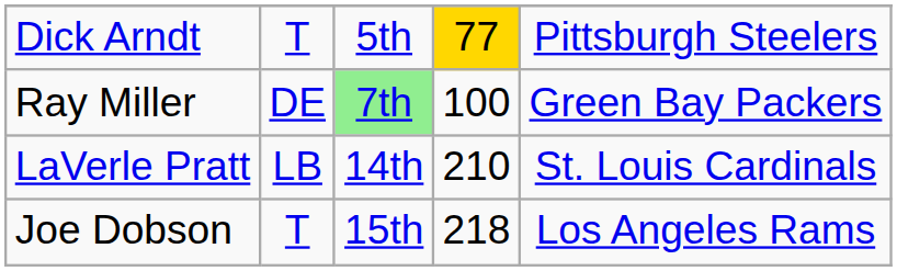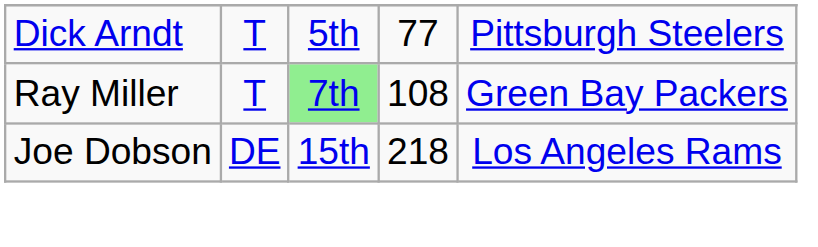 <table class="wikitable" style="text-align:center">
 <tr>
 </tr>
 <tr>
 <td align=left><a href='#'>Dick Arndt</a></td>
 <td><a href='#'>T</a></td>
 <td><a href='#'>5th</a></td>
-<td style="background: gold;">77</td>
+<td>77</td>
 <td><a href='#'>Pittsburgh Steelers</a></td>
 </tr>
 <tr>
 <td align=left>Ray Miller</td>
-<td><a href='#'>DE</a></td>
+<td><a href='#'>T</a></td>
 <td style="background: lightgreen;"><a href='#'>7th</a></td>
-<td>100</td>
+<td>108</td>
 <td><a href='#'>Green Bay Packers</a></td>
 </tr>
 <tr>
-<td align=left><a href='#'>LaVerle Pratt</a></td>
-<td><a href='#'>LB</a></td>
-<td><a href='#'>14th</a></td>
-<td>210</td>
-<td><a href='#'>St. Louis Cardinals</a></td>
-</tr>
-<tr>
 <td align=left>Joe Dobson</td>
-<td><a href='#'>T</a></td>
+<td><a href='#'>DE</a></td>
 <td><a href='#'>15th</a></td>
 <td>218</td>
 <td><a href='#'>Los Angeles Rams</a></td>
 </tr>
 </table>
